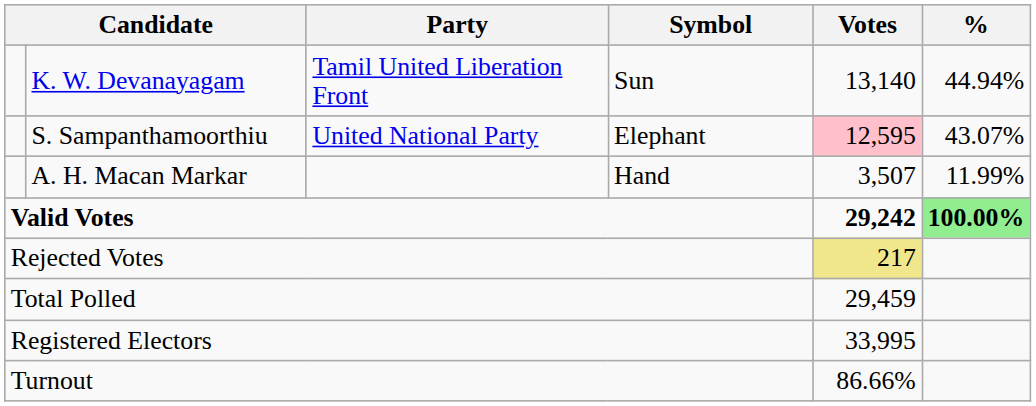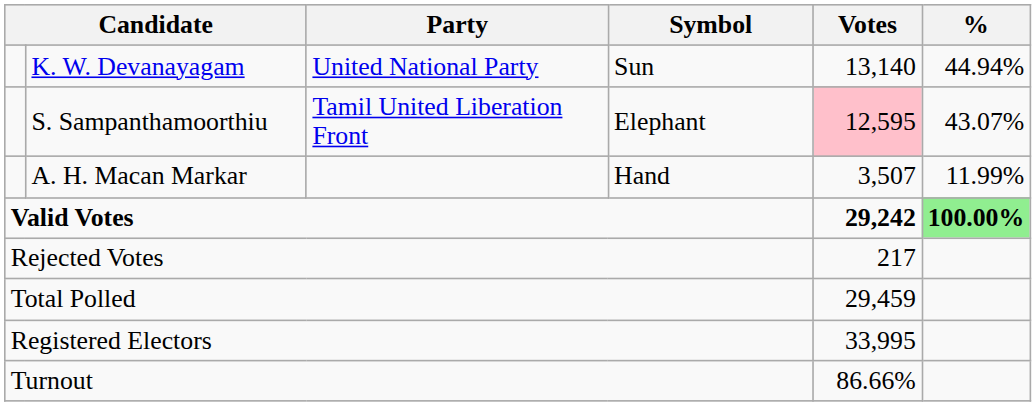 <table class="wikitable" border="1" style="text-align:right;">
 <tr>
 <th align=left colspan=2 width="180">Candidate</th>
 <th align=left width="180">Party</th>
 <th align=left width="120">Symbol</th>
 <th align=left width="60">Votes</th>
 <th align=left width="60">%</th>
 </tr>
 <tr>
 <td bgcolor=> </td>
 <td align=left><a href='#'>K. W. Devanayagam</a></td>
-<td align=left><a href='#'>Tamil United Liberation Front</a></td>
+<td align=left><a href='#'>United National Party</a></td>
 <td align=left>Sun</td>
 <td>13,140</td>
 <td>44.94%</td>
 </tr>
 <tr>
 <td bgcolor=> </td>
 <td align=left>S. Sampanthamoorthiu</td>
-<td align=left><a href='#'>United National Party</a></td>
+<td align=left><a href='#'>Tamil United Liberation Front</a></td>
 <td align=left>Elephant</td>
 <td style="background: pink;">12,595</td>
 <td>43.07%</td>
 </tr>
 <tr>
 <td></td>
 <td align=left>A. H. Macan Markar</td>
 <td></td>
 <td align=left>Hand</td>
 <td>3,507</td>
 <td>11.99%</td>
 </tr>
 <tr>
 <td align=left colspan=4><strong>Valid Votes</strong></td>
 <td><strong>29,242</strong></td>
 <td style="background: lightgreen;"><strong>100.00%</strong></td>
 </tr>
 <tr>
 <td align=left colspan=4>Rejected Votes</td>
-<td style="background: khaki;">217</td>
+<td>217</td>
 <td></td>
 </tr>
 <tr>
 <td align=left colspan=4>Total Polled</td>
 <td>29,459</td>
 <td></td>
 </tr>
 <tr>
 <td align=left colspan=4>Registered Electors</td>
 <td>33,995</td>
 <td></td>
 </tr>
 <tr>
 <td align=left colspan=4>Turnout</td>
 <td>86.66%</td>
 <td></td>
 </tr>
 </table>
